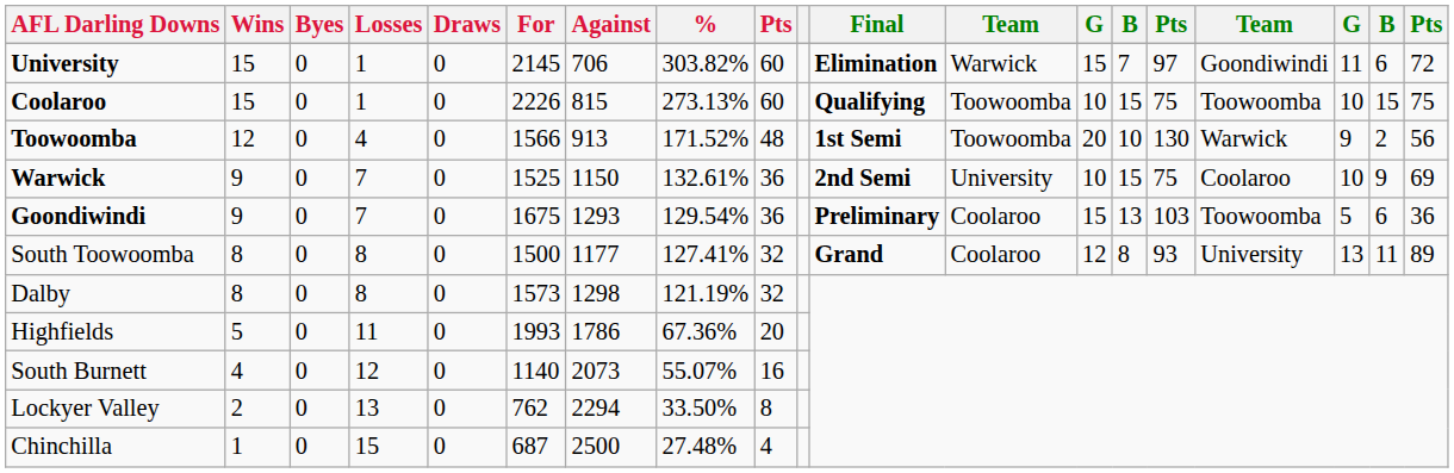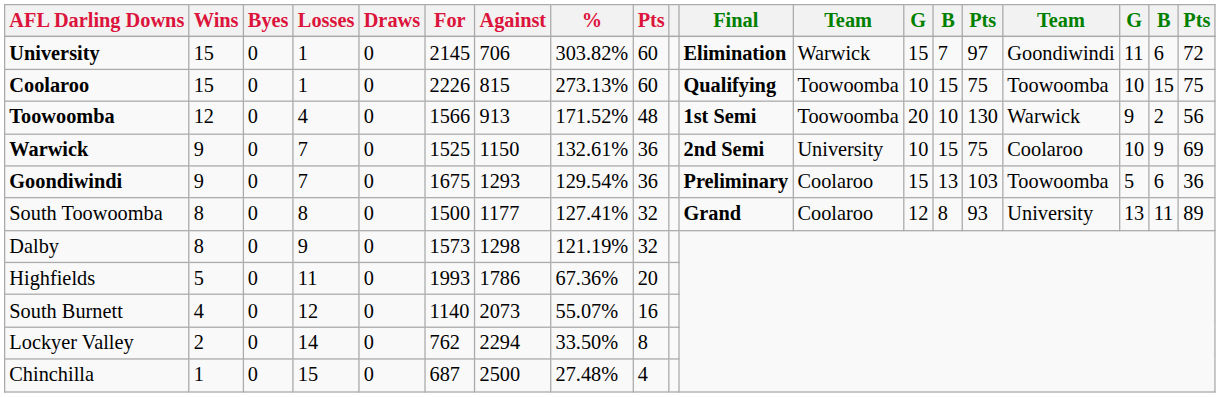 <table class="wikitable">
 <tr>
 <th style="color:crimson">AFL Darling Downs</th>
 <th style="color:crimson">Wins</th>
 <th style="color:crimson">Byes</th>
 <th style="color:crimson">Losses</th>
 <th style="color:crimson">Draws</th>
 <th style="color:crimson">For</th>
 <th style="color:crimson">Against</th>
 <th style="color:crimson">%</th>
 <th style="color:crimson">Pts</th>
 <th></th>
 <th style="color:green">Final</th>
 <th style="color:green">Team</th>
 <th style="color:green">G</th>
 <th style="color:green">B</th>
 <th style="color:green">Pts</th>
 <th style="color:green">Team</th>
 <th style="color:green">G</th>
 <th style="color:green">B</th>
 <th style="color:green">Pts</th>
 </tr>
 <tr>
 </tr>
 <tr>
 </tr>
 <tr>
 <td><strong>	University	</strong></td>
 <td>15</td>
 <td>0</td>
 <td>1</td>
 <td>0</td>
 <td>2145</td>
 <td>706</td>
 <td>303.82%</td>
 <td>60</td>
 <td></td>
 <td><strong>Elimination</strong></td>
 <td>Warwick</td>
 <td>15</td>
 <td>7</td>
 <td>97</td>
 <td>Goondiwindi</td>
 <td>11</td>
 <td>6</td>
 <td>72</td>
 </tr>
 <tr>
 <td><strong>	Coolaroo	</strong></td>
 <td>15</td>
 <td>0</td>
 <td>1</td>
 <td>0</td>
 <td>2226</td>
 <td>815</td>
 <td>273.13%</td>
 <td>60</td>
 <td></td>
 <td><strong>Qualifying</strong></td>
 <td>Toowoomba</td>
 <td>10</td>
 <td>15</td>
 <td>75</td>
 <td>Toowoomba</td>
 <td>10</td>
 <td>15</td>
 <td>75</td>
 </tr>
 <tr>
 <td><strong>	Toowoomba	</strong></td>
 <td>12</td>
 <td>0</td>
 <td>4</td>
 <td>0</td>
 <td>1566</td>
 <td>913</td>
 <td>171.52%</td>
 <td>48</td>
 <td></td>
 <td><strong>1st Semi</strong></td>
 <td>Toowoomba</td>
 <td>20</td>
 <td>10</td>
 <td>130</td>
 <td>Warwick</td>
 <td>9</td>
 <td>2</td>
 <td>56</td>
 </tr>
 <tr>
 <td><strong>	Warwick	</strong></td>
 <td>9</td>
 <td>0</td>
 <td>7</td>
 <td>0</td>
 <td>1525</td>
 <td>1150</td>
 <td>132.61%</td>
 <td>36</td>
 <td></td>
 <td><strong>2nd Semi</strong></td>
 <td>University</td>
 <td>10</td>
 <td>15</td>
 <td>75</td>
 <td>Coolaroo</td>
 <td>10</td>
 <td>9</td>
 <td>69</td>
 </tr>
 <tr>
 <td><strong>	Goondiwindi</strong></td>
 <td>9</td>
 <td>0</td>
 <td>7</td>
 <td>0</td>
 <td>1675</td>
 <td>1293</td>
 <td>129.54%</td>
 <td>36</td>
 <td></td>
 <td><strong>Preliminary</strong></td>
 <td>Coolaroo</td>
 <td>15</td>
 <td>13</td>
 <td>103</td>
 <td>Toowoomba</td>
 <td>5</td>
 <td>6</td>
 <td>36</td>
 </tr>
 <tr>
 <td>South Toowoomba</td>
 <td>8</td>
 <td>0</td>
 <td>8</td>
 <td>0</td>
 <td>1500</td>
 <td>1177</td>
 <td>127.41%</td>
 <td>32</td>
 <td></td>
 <td><strong>Grand</strong></td>
 <td>Coolaroo</td>
 <td>12</td>
 <td>8</td>
 <td>93</td>
 <td>University</td>
 <td>13</td>
 <td>11</td>
 <td>89</td>
 </tr>
 <tr>
 <td>Dalby</td>
 <td>8</td>
 <td>0</td>
-<td>8</td>
+<td>9</td>
 <td>0</td>
 <td>1573</td>
 <td>1298</td>
 <td>121.19%</td>
 <td>32</td>
 <td></td>
 </tr>
 <tr>
 <td>Highfields</td>
 <td>5</td>
 <td>0</td>
 <td>11</td>
 <td>0</td>
 <td>1993</td>
 <td>1786</td>
 <td>67.36%</td>
 <td>20</td>
 <td></td>
 </tr>
 <tr>
 <td>South Burnett</td>
 <td>4</td>
 <td>0</td>
 <td>12</td>
 <td>0</td>
 <td>1140</td>
 <td>2073</td>
 <td>55.07%</td>
 <td>16</td>
 <td></td>
 </tr>
 <tr>
 <td>Lockyer Valley</td>
 <td>2</td>
 <td>0</td>
-<td>13</td>
+<td>14</td>
 <td>0</td>
 <td>762</td>
 <td>2294</td>
 <td>33.50%</td>
 <td>8</td>
 <td></td>
 </tr>
 <tr>
 <td>Chinchilla</td>
 <td>1</td>
 <td>0</td>
 <td>15</td>
 <td>0</td>
 <td>687</td>
 <td>2500</td>
 <td>27.48%</td>
 <td>4</td>
 <td></td>
 </tr>
 </table>
